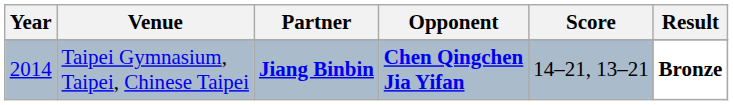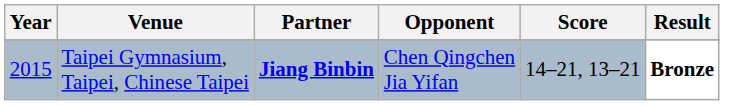 <table class="sortable wikitable" style="font-size: 90%;">
 <tr>
 <th>Year</th>
 <th>Venue</th>
 <th>Partner</th>
 <th>Opponent</th>
 <th>Score</th>
 <th>Result</th>
 </tr>
 <tr>
 </tr>
 <tr style="background:#AABBCC">
-<td align="center"><a href='#'>2014</a></td>
+<td align="center"><a href='#'>2015</a></td>
 <td align="left"><a href='#'>Taipei Gymnasium</a>,<br><a href='#'>Taipei</a>, <a href='#'>Chinese Taipei</a></td>
 <td align="left"><strong> <a href='#'>Jiang Binbin</a></strong></td>
-<td align="left"><strong> <a href='#'>Chen Qingchen</a><br> <a href='#'>Jia Yifan</a></strong></td>
+<td align="left"> <a href='#'>Chen Qingchen</a><br> <a href='#'>Jia Yifan</a></td>
 <td align="center">14–21, 13–21</td>
 <td style="text-align:left; background:white"> <strong>Bronze</strong></td>
 </tr>
 </table>
